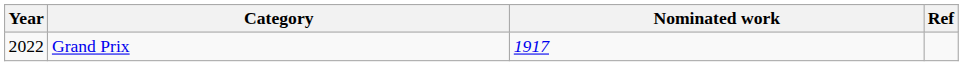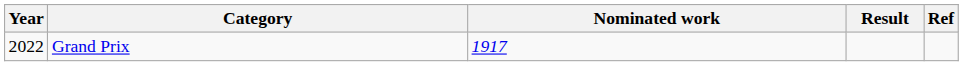 <table class="wikitable sortable">
 <tr>
 <th scope="col" style="width:1em;">Year</th>
 <th scope="col" style="width:40em;">Category</th>
 <th scope="col" style="width:35em;">Nominated work</th>
+<th scope="col" style="width:5em;">Result</th>
 <th scope="col" style="width:1em;" class="unsortable">Ref</th>
 </tr>
 <tr>
 <td>2022</td>
 <td><a href='#'>Grand Prix</a></td>
 <td><em><a href='#'>1917</a></em></td>
 <td></td>
+<td></td>
 </tr>
 </table>
